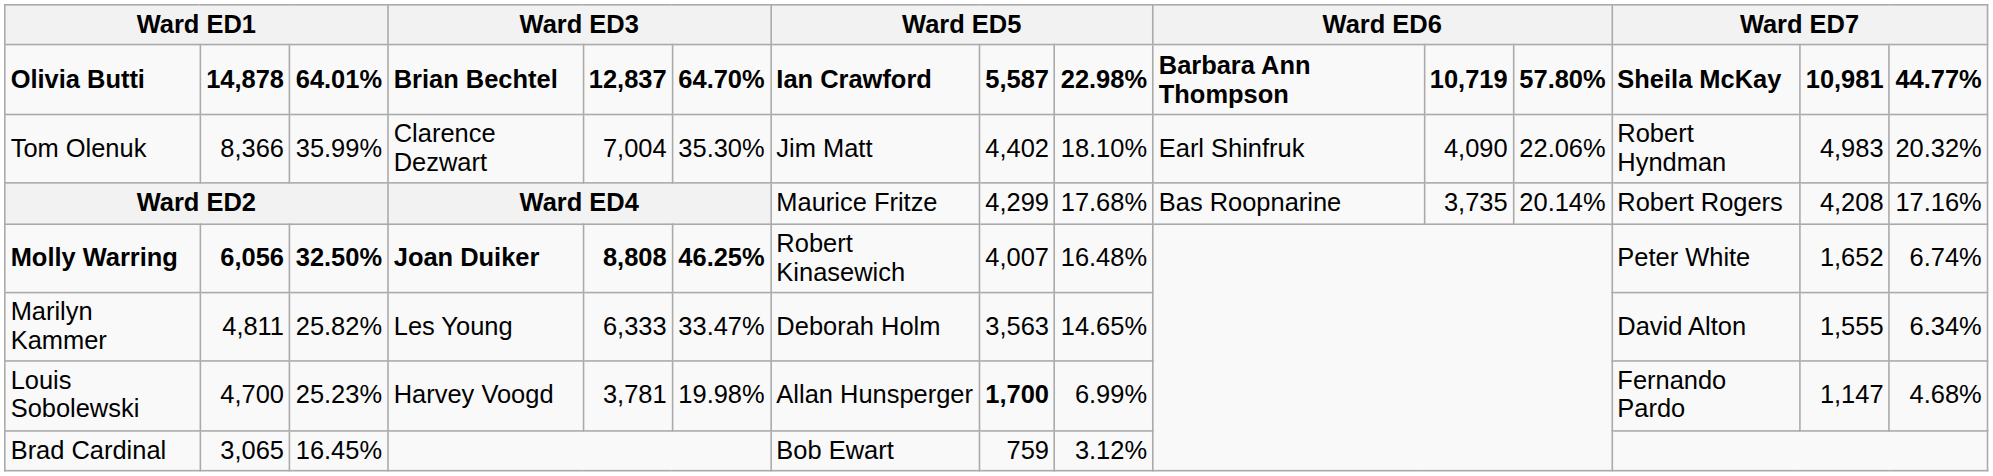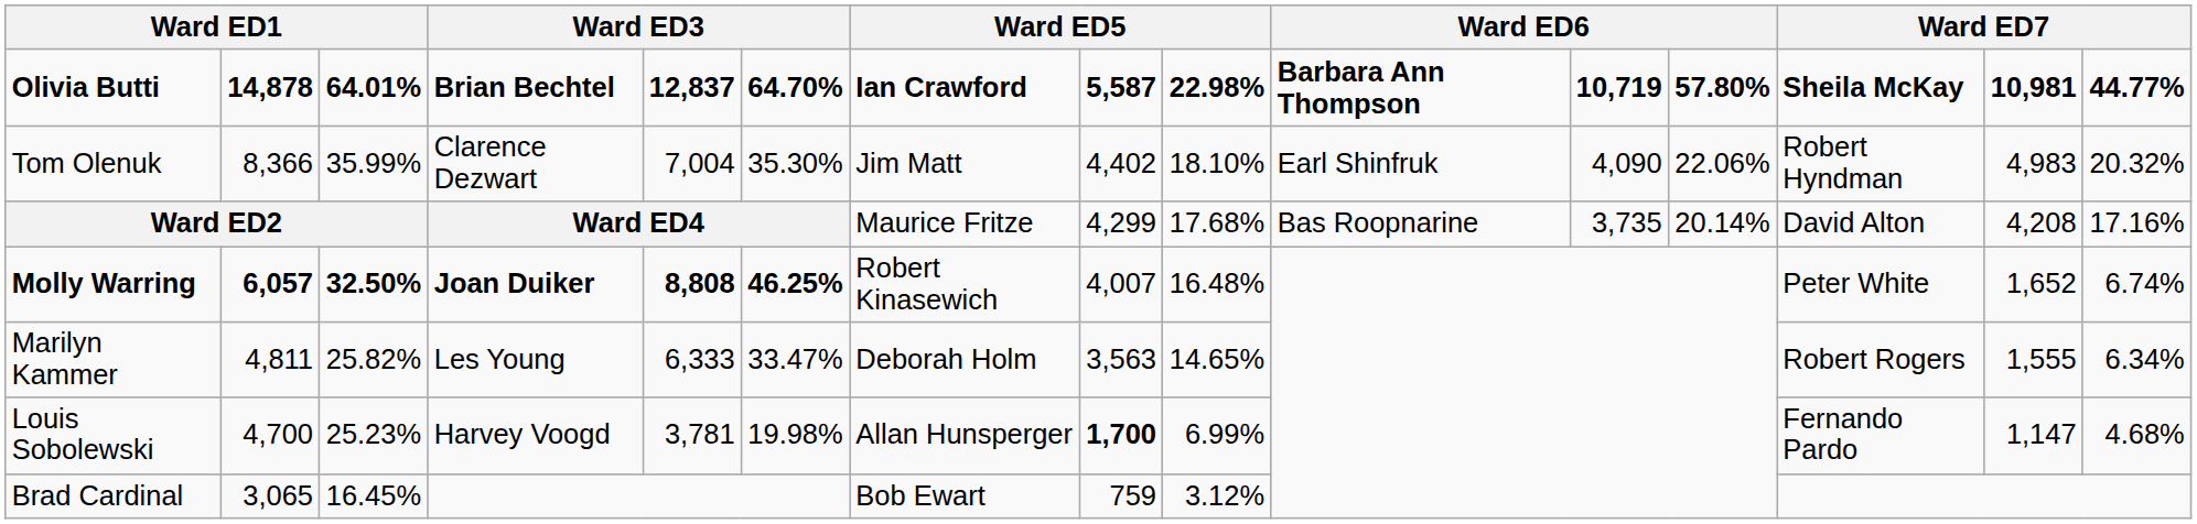 <table class="wikitable">
 <tr>
 <th colspan="3"><strong>Ward ED1</strong></th>
 <th colspan="3"><strong>Ward ED3</strong></th>
 <th colspan="3"><strong>Ward ED5</strong></th>
 <th colspan="3"><strong>Ward ED6</strong></th>
 <th colspan="3"><strong>Ward ED7</strong></th>
 </tr>
 <tr>
 <td><strong>Olivia Butti</strong></td>
 <td align="right"><strong>14,878</strong></td>
 <td align="right"><strong>64.01%</strong></td>
 <td><strong>Brian Bechtel</strong></td>
 <td align="right"><strong>12,837</strong></td>
 <td align="right"><strong>64.70%</strong></td>
 <td><strong>Ian Crawford</strong></td>
 <td align="right"><strong>5,587</strong></td>
 <td align="right"><strong>22.98%</strong></td>
 <td><strong>Barbara Ann Thompson</strong></td>
 <td align="right"><strong>10,719</strong></td>
 <td align="right"><strong>57.80%</strong></td>
 <td><strong>Sheila McKay</strong></td>
 <td align="right"><strong>10,981</strong></td>
 <td align="right"><strong>44.77%</strong></td>
 </tr>
 <tr>
 <td>Tom Olenuk</td>
 <td align="right">8,366</td>
 <td align="right">35.99%</td>
 <td>Clarence Dezwart</td>
 <td align="right">7,004</td>
 <td align="right">35.30%</td>
 <td>Jim Matt</td>
 <td align="right">4,402</td>
 <td align="right">18.10%</td>
 <td>Earl Shinfruk</td>
 <td align="right">4,090</td>
 <td align="right">22.06%</td>
 <td>Robert Hyndman</td>
 <td align="right">4,983</td>
 <td align="right">20.32%</td>
 </tr>
 <tr>
 <th colspan="3"><strong>Ward ED2</strong></th>
 <th colspan="3"><strong>Ward ED4</strong></th>
 <td>Maurice Fritze</td>
 <td align="right">4,299</td>
 <td align="right">17.68%</td>
 <td>Bas Roopnarine</td>
 <td align="right">3,735</td>
 <td align="right">20.14%</td>
-<td>Robert Rogers</td>
+<td>David Alton</td>
 <td align="right">4,208</td>
 <td align="right">17.16%</td>
 </tr>
 <tr>
 <td><strong>Molly Warring</strong></td>
-<td align="right"><strong>6,056</strong></td>
+<td align="right"><strong>6,057</strong></td>
 <td align="right"><strong>32.50%</strong></td>
 <td><strong>Joan Duiker</strong></td>
 <td align="right"><strong>8,808</strong></td>
 <td align="right"><strong>46.25%</strong></td>
 <td>Robert Kinasewich</td>
 <td align="right">4,007</td>
 <td align="right">16.48%</td>
 <td colspan="3" rowspan="4"></td>
 <td>Peter White</td>
 <td align="right">1,652</td>
 <td align="right">6.74%</td>
 </tr>
 <tr>
 <td>Marilyn Kammer</td>
 <td align="right">4,811</td>
 <td align="right">25.82%</td>
 <td>Les Young</td>
 <td align="right">6,333</td>
 <td align="right">33.47%</td>
 <td>Deborah Holm</td>
 <td align="right">3,563</td>
 <td align="right">14.65%</td>
-<td>David Alton</td>
+<td>Robert Rogers</td>
 <td align="right">1,555</td>
 <td align="right">6.34%</td>
 </tr>
 <tr>
 <td>Louis Sobolewski</td>
 <td align="right">4,700</td>
 <td align="right">25.23%</td>
 <td>Harvey Voogd</td>
 <td align="right">3,781</td>
 <td align="right">19.98%</td>
 <td>Allan Hunsperger</td>
 <td align="right"><strong>1,700</strong></td>
 <td align="right">6.99%</td>
 <td>Fernando Pardo</td>
 <td align="right">1,147</td>
 <td align="right">4.68%</td>
 </tr>
 <tr>
 <td>Brad Cardinal</td>
 <td align="right">3,065</td>
 <td align="right">16.45%</td>
 <td colspan="3"></td>
 <td>Bob Ewart</td>
 <td align="right">759</td>
 <td align="right">3.12%</td>
 <td colspan="3"></td>
 </tr>
 </table>
